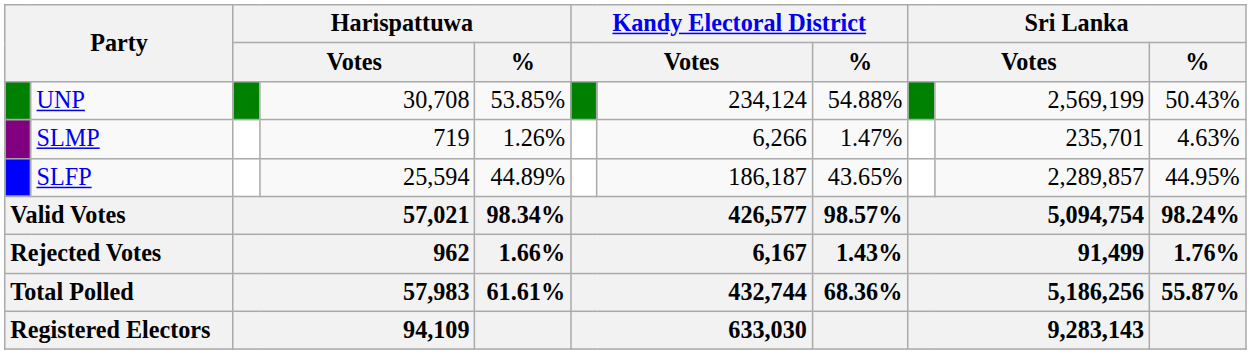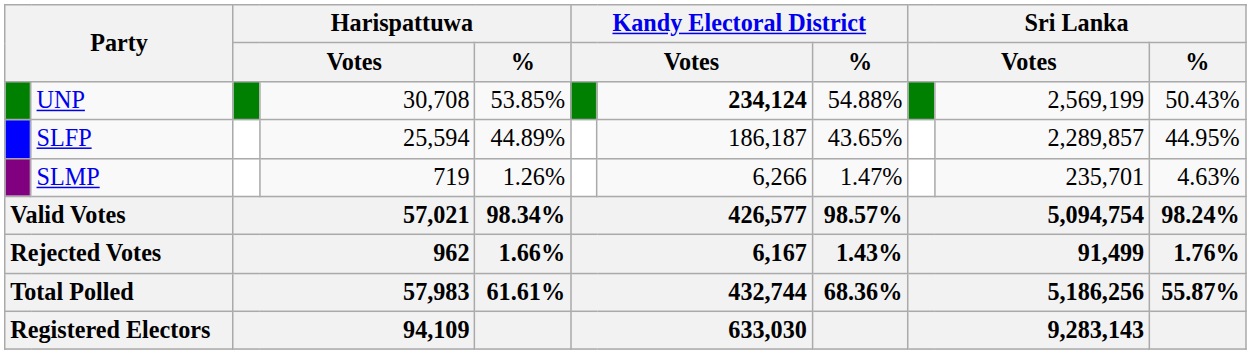 <table class="wikitable">
 <tr>
 <th colspan="2" width="144px"rowspan="2">Party</th>
 <th colspan="3" width="216px">Harispattuwa</th>
 <th colspan="3" width="216px"><a href='#'>Kandy Electoral District</a></th>
 <th colspan="3" width="216px">Sri Lanka</th>
 </tr>
 <tr>
 <th colspan="2" width="144px">Votes</th>
 <th>%</th>
 <th colspan="2" width="144px">Votes</th>
 <th>%</th>
 <th colspan="2" width="144px">Votes</th>
 <th>%</th>
 </tr>
 <tr>
 <td style="background-color:green;" width="10px"></td>
 <td style="text-align:left;"><a href='#'>UNP</a></td>
 <td style="background-color:green;" width="10px"></td>
 <td style="text-align:right;">30,708</td>
 <td style="text-align:right;">53.85%</td>
 <td style="background-color:green;" width="10px"></td>
-<td style="text-align:right;">234,124</td>
+<td style="text-align:right;"><strong>234,124</strong></td>
 <td style="text-align:right;">54.88%</td>
 <td style="background-color:green;" width="10px"></td>
 <td style="text-align:right;">2,569,199</td>
 <td style="text-align:right;">50.43%</td>
+</tr>
+<tr>
+<td style="background-color:blue;" width="10px"></td>
+<td style="text-align:left;"><a href='#'>SLFP</a></td>
+<td style="background-color:white;" width="10px"></td>
+<td style="text-align:right;">25,594</td>
+<td style="text-align:right;">44.89%</td>
+<td style="background-color:white;" width="10px"></td>
+<td style="text-align:right;">186,187</td>
+<td style="text-align:right;">43.65%</td>
+<td style="background-color:white;" width="10px"></td>
+<td style="text-align:right;">2,289,857</td>
+<td style="text-align:right;">44.95%</td>
 </tr>
 <tr>
 <td style="background-color:purple;" width="10px"></td>
 <td style="text-align:left;"><a href='#'>SLMP</a></td>
 <td style="background-color:white;" width="10px"></td>
 <td style="text-align:right;">719</td>
 <td style="text-align:right;">1.26%</td>
 <td style="background-color:white;" width="10px"></td>
 <td style="text-align:right;">6,266</td>
 <td style="text-align:right;">1.47%</td>
 <td style="background-color:white;" width="10px"></td>
 <td style="text-align:right;">235,701</td>
 <td style="text-align:right;">4.63%</td>
-</tr>
-<tr>
-<td style="background-color:blue;" width="10px"></td>
-<td style="text-align:left;"><a href='#'>SLFP</a></td>
-<td style="background-color:white;" width="10px"></td>
-<td style="text-align:right;">25,594</td>
-<td style="text-align:right;">44.89%</td>
-<td style="background-color:white;" width="10px"></td>
-<td style="text-align:right;">186,187</td>
-<td style="text-align:right;">43.65%</td>
-<td style="background-color:white;" width="10px"></td>
-<td style="text-align:right;">2,289,857</td>
-<td style="text-align:right;">44.95%</td>
 </tr>
 <tr>
 <th colspan="2" width="144px"style="text-align:left;">Valid Votes</th>
 <th style="text-align:right;"colspan="2" width="144px">57,021</th>
 <th style="text-align:right;">98.34%</th>
 <th style="text-align:right;"colspan="2" width="144px">426,577</th>
 <th style="text-align:right;">98.57%</th>
 <th style="text-align:right;"colspan="2" width="144px">5,094,754</th>
 <th style="text-align:right;">98.24%</th>
 </tr>
 <tr>
 <th colspan="2" width="144px"style="text-align:left;">Rejected Votes</th>
 <th style="text-align:right;"colspan="2" width="144px">962</th>
 <th style="text-align:right;">1.66%</th>
 <th style="text-align:right;"colspan="2" width="144px">6,167</th>
 <th style="text-align:right;">1.43%</th>
 <th style="text-align:right;"colspan="2" width="144px">91,499</th>
 <th style="text-align:right;">1.76%</th>
 </tr>
 <tr>
 <th colspan="2" width="144px"style="text-align:left;">Total Polled</th>
 <th style="text-align:right;"colspan="2" width="144px">57,983</th>
 <th style="text-align:right;">61.61%</th>
 <th style="text-align:right;"colspan="2" width="144px">432,744</th>
 <th style="text-align:right;">68.36%</th>
 <th style="text-align:right;"colspan="2" width="144px">5,186,256</th>
 <th style="text-align:right;">55.87%</th>
 </tr>
 <tr>
 <th colspan="2" width="144px"style="text-align:left;">Registered Electors</th>
 <th style="text-align:right;"colspan="2" width="144px">94,109</th>
 <th></th>
 <th style="text-align:right;"colspan="2" width="144px">633,030</th>
 <th></th>
 <th style="text-align:right;"colspan="2" width="144px">9,283,143</th>
 <th></th>
 </tr>
 </table>
